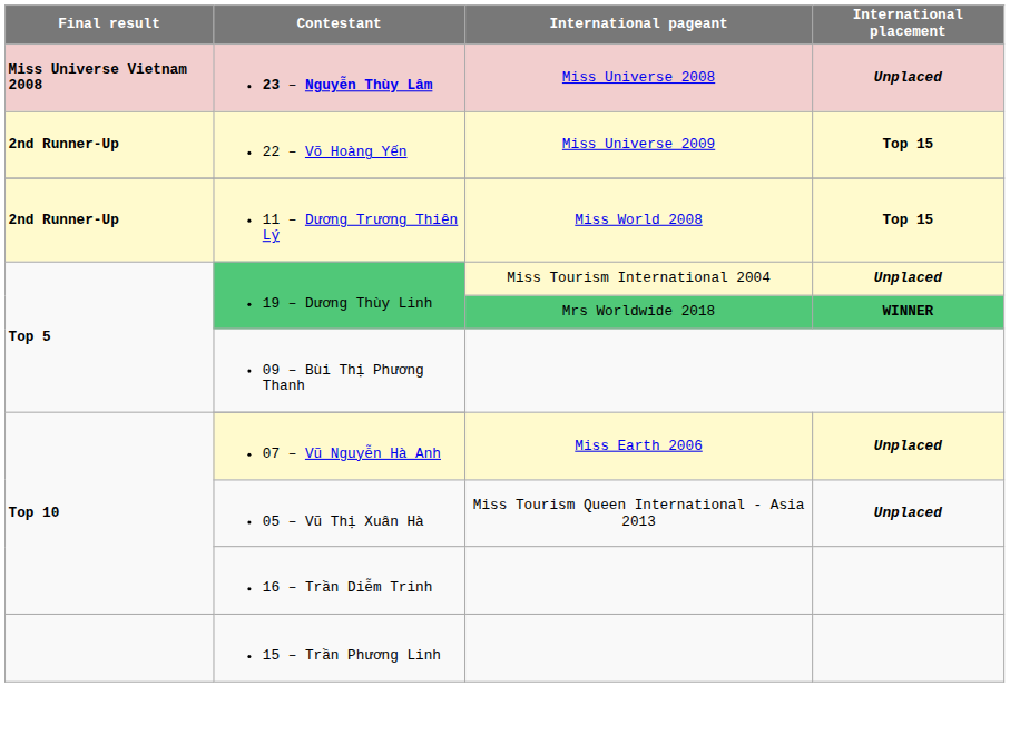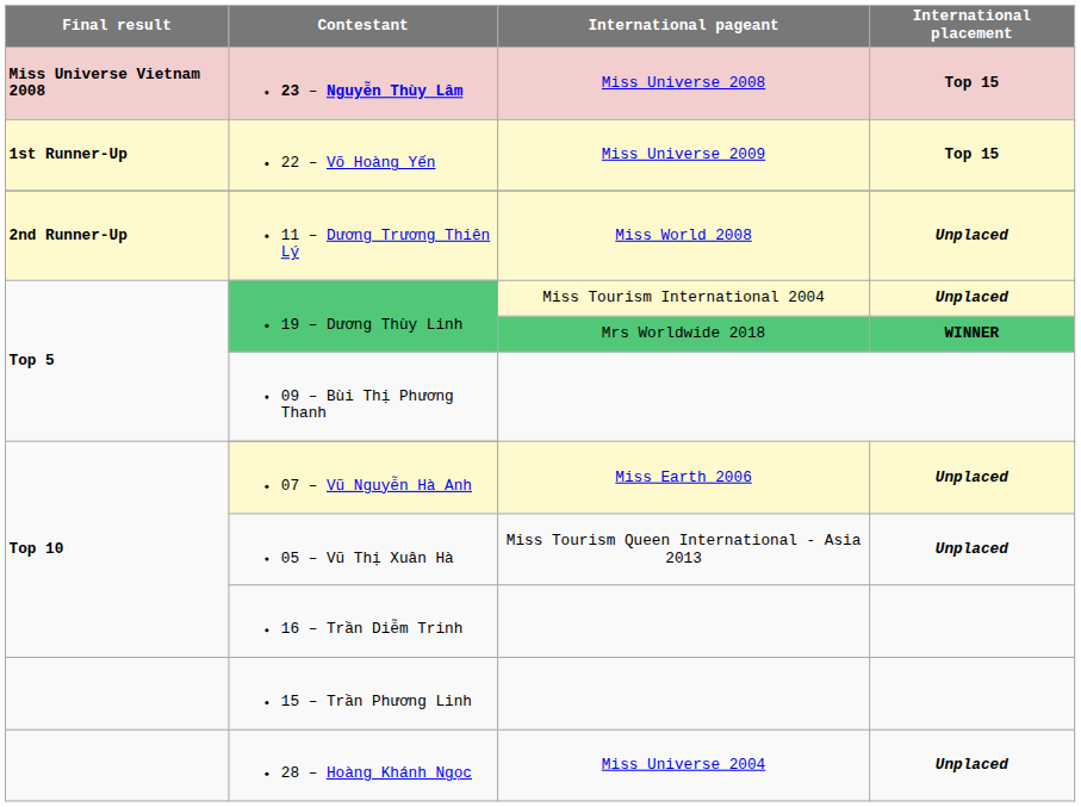 <table class="wikitable sortable" style="font-size: 95%;">
 <tr>
 <th style="background-color:#787878;color:#FFFFFF;">Final result</th>
 <th style="background-color:#787878;color:#FFFFFF;">Contestant</th>
 <th style="background-color:#787878;color:#FFFFFF;">International pageant</th>
 <th style="background-color:#787878;color:#FFFFFF;">International placement</th>
 </tr>
 <tr style="background:#F2CECE;">
 <td><strong>Miss Universe Vietnam 2008</strong></td>
 <td><br><ul><li><strong>23</strong> – <strong><a href='#'>Nguyễn Thùy Lâm</a></strong></li></ul></td>
 <td style="text-align:center;"><a href='#'>Miss Universe 2008</a></td>
-<td style="text-align:center;"><strong><em>Unplaced</em></strong></td>
+<td style="text-align:center;"><strong>Top 15</strong></td>
 </tr>
 <tr style="background:#FFFACD;">
-<td><strong>2nd Runner-Up</strong></td>
+<td><strong>1st Runner-Up</strong></td>
 <td><br><ul><li>22 – <a href='#'>Võ Hoàng Yến</a></li></ul></td>
 <td style="text-align:center;"><a href='#'>Miss Universe 2009</a></td>
 <td style="text-align:center;"><strong>Top 15</strong></td>
 </tr>
 <tr>
 </tr>
 <tr style="background:#FFFACD;">
 <td><strong>2nd Runner-Up</strong></td>
 <td><br><ul><li>11 – <a href='#'>Dương Trương Thiên Lý</a></li></ul></td>
 <td style="text-align:center;"><a href='#'>Miss World 2008</a></td>
-<td style="text-align:center;"><strong>Top 15</strong></td>
+<td style="text-align:center;"><strong><em>Unplaced</em></strong></td>
 </tr>
 <tr>
 <td rowspan=3><strong>Top 5</strong></td>
 <td rowspan=2 style="background:#50C878;"><br><ul><li>19 – Dương Thùy Linh</li></ul></td>
 <td style="background:#FFFACD; text-align:center;">Miss Tourism International 2004</td>
 <td style="background:#FFFACD; text-align:center;"><strong><em>Unplaced</em></strong></td>
 </tr>
 <tr>
 <td style="background:#50C878; text-align:center;">Mrs Worldwide 2018</td>
 <td style="background:#50C878; text-align:center;"><strong>WINNER</strong></td>
 </tr>
 <tr>
 <td><br><ul><li>09 – Bùi Thị Phương Thanh</li></ul></td>
 </tr>
 <tr>
 <td rowspan=4><strong>Top 10</strong></td>
 </tr>
 <tr style="background:#FFFACD;">
 <td><br><ul><li>07 – <a href='#'>Vũ Nguyễn Hà Anh</a></li></ul></td>
 <td style="text-align:center;"><a href='#'>Miss Earth 2006</a></td>
 <td style="text-align:center;"><strong><em>Unplaced</em></strong></td>
 </tr>
 <tr>
 <td><br><ul><li>05 – Vũ Thị Xuân Hà</li></ul></td>
 <td style="text-align:center;">Miss Tourism Queen International - Asia 2013</td>
 <td style="text-align:center;"><strong><em>Unplaced</em></strong></td>
 </tr>
 <tr>
 <td><br><ul><li>16 – Trần Diễm Trinh</li></ul></td>
 <td style="text-align:center;"></td>
 <td style="text-align:center;"></td>
 </tr>
 <tr>
 <td></td>
 <td><br><ul><li>15 – Trần Phương Linh</li></ul></td>
 <td style="text-align:center;"></td>
 <td style="text-align:center;"></td>
 </tr>
+<tr>
+<td></td>
+<td><br><ul><li>28 – <a href='#'>Hoàng Khánh Ngọc</a></li></ul></td>
+<td style="text-align:center;"><a href='#'>Miss Universe 2004</a></td>
+<td style="text-align:center;"><strong><em>Unplaced</em></strong></td>
+</tr>
 </table>
